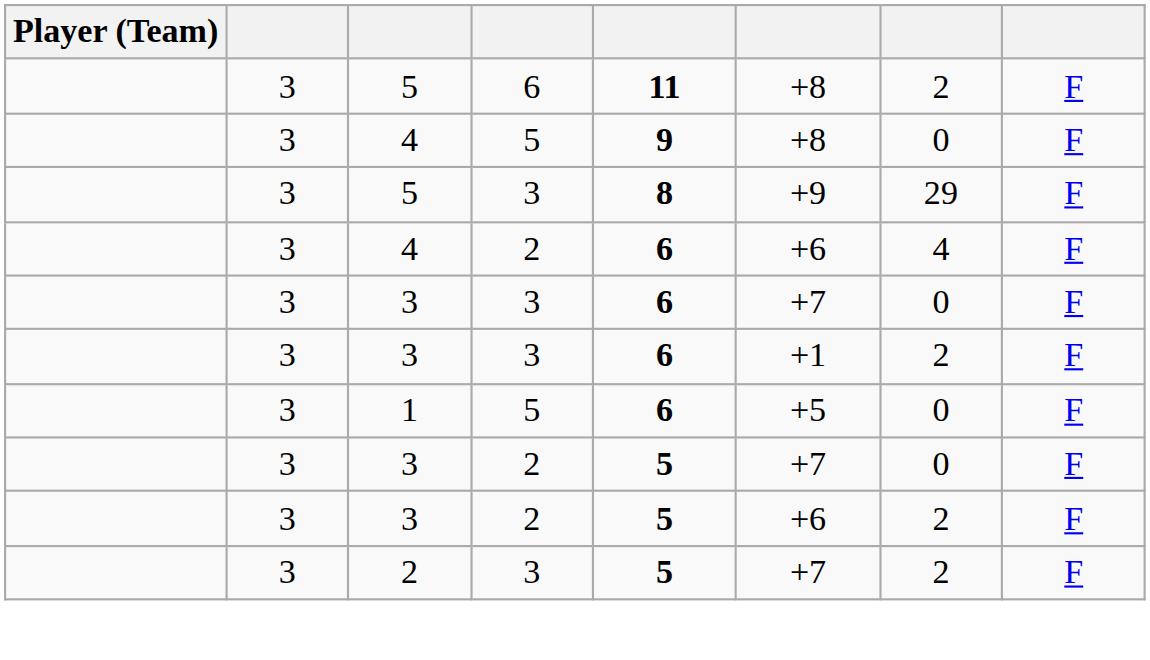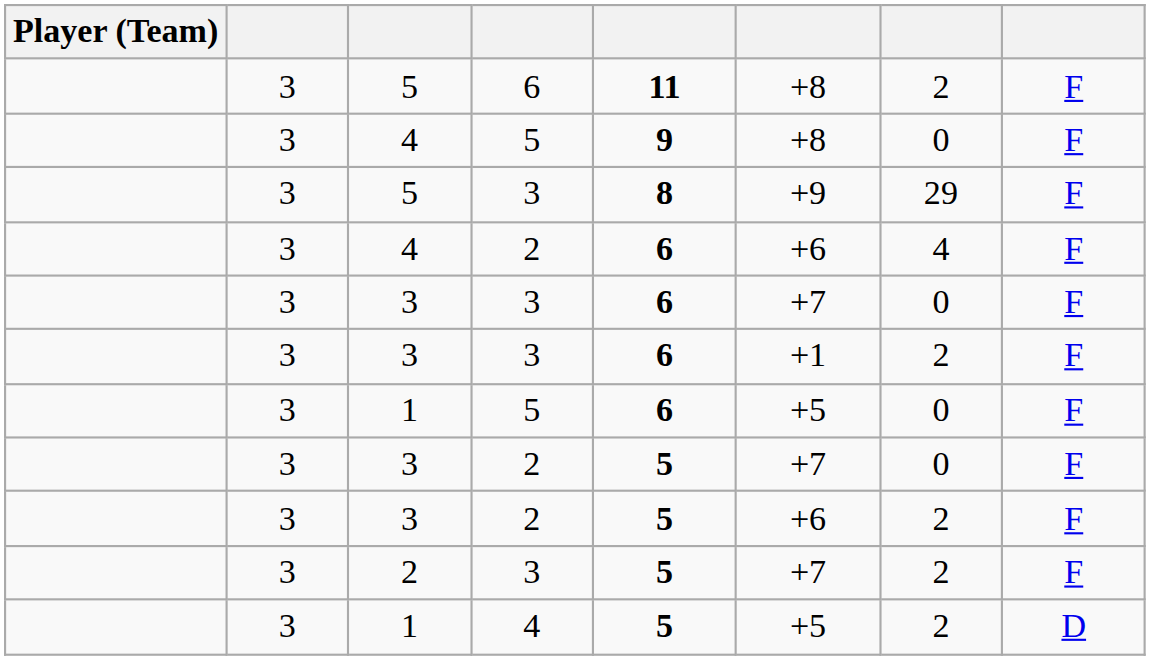 <table class="wikitable sortable" style="text-align:center;">
 <tr>
 <th>Player (Team)</th>
 <th width="50px"></th>
 <th width="50px"></th>
 <th width="50px"></th>
 <th width="60px"></th>
 <th width="60px"></th>
 <th width="50px"></th>
 <th width="60px"></th>
 </tr>
 <tr>
 <td align=left></td>
 <td>3</td>
 <td>5</td>
 <td>6</td>
 <td><strong>11</strong></td>
 <td>+8</td>
 <td>2</td>
 <td><a href='#'>F</a></td>
 </tr>
 <tr>
 <td align=left></td>
 <td>3</td>
 <td>4</td>
 <td>5</td>
 <td><strong>9</strong></td>
 <td>+8</td>
 <td>0</td>
 <td><a href='#'>F</a></td>
 </tr>
 <tr>
 <td align=left></td>
 <td>3</td>
 <td>5</td>
 <td>3</td>
 <td><strong>8</strong></td>
 <td>+9</td>
 <td>29</td>
 <td><a href='#'>F</a></td>
 </tr>
 <tr>
 <td align=left></td>
 <td>3</td>
 <td>4</td>
 <td>2</td>
 <td><strong>6</strong></td>
 <td>+6</td>
 <td>4</td>
 <td><a href='#'>F</a></td>
 </tr>
 <tr>
 <td align=left></td>
 <td>3</td>
 <td>3</td>
 <td>3</td>
 <td><strong>6</strong></td>
 <td>+7</td>
 <td>0</td>
 <td><a href='#'>F</a></td>
 </tr>
 <tr>
 <td align=left></td>
 <td>3</td>
 <td>3</td>
 <td>3</td>
 <td><strong>6</strong></td>
 <td>+1</td>
 <td>2</td>
 <td><a href='#'>F</a></td>
 </tr>
 <tr>
 <td align=left></td>
 <td>3</td>
 <td>1</td>
 <td>5</td>
 <td><strong>6</strong></td>
 <td>+5</td>
 <td>0</td>
 <td><a href='#'>F</a></td>
 </tr>
 <tr>
 <td align=left></td>
 <td>3</td>
 <td>3</td>
 <td>2</td>
 <td><strong>5</strong></td>
 <td>+7</td>
 <td>0</td>
 <td><a href='#'>F</a></td>
 </tr>
 <tr>
 <td align=left></td>
 <td>3</td>
 <td>3</td>
 <td>2</td>
 <td><strong>5</strong></td>
 <td>+6</td>
 <td>2</td>
 <td><a href='#'>F</a></td>
 </tr>
 <tr>
 <td align=left></td>
 <td>3</td>
 <td>2</td>
 <td>3</td>
 <td><strong>5</strong></td>
 <td>+7</td>
 <td>2</td>
 <td><a href='#'>F</a></td>
 </tr>
+<tr>
+<td align=left></td>
+<td>3</td>
+<td>1</td>
+<td>4</td>
+<td><strong>5</strong></td>
+<td>+5</td>
+<td>2</td>
+<td><a href='#'>D</a></td>
+</tr>
 </table>
